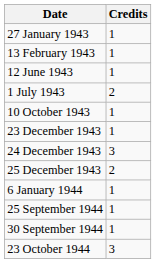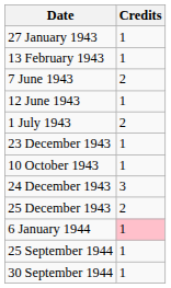 <table class="wikitable">
 <tr>
 <th>Date</th>
 <th>Credits</th>
 </tr>
 <tr>
 <td>27 January 1943</td>
 <td>1</td>
 </tr>
 <tr>
 <td>13 February 1943</td>
 <td>1</td>
 </tr>
 <tr>
+<td>7 June 1943</td>
+<td>2</td>
+</tr>
+<tr>
 <td>12 June 1943</td>
 <td>1</td>
 </tr>
 <tr>
 <td>1 July 1943</td>
 <td>2</td>
 </tr>
 <tr>
-<td>10 October 1943</td>
+<td>23 December 1943</td>
 <td>1</td>
 </tr>
 <tr>
-<td>23 December 1943</td>
+<td>10 October 1943</td>
 <td>1</td>
 </tr>
 <tr>
 <td>24 December 1943</td>
 <td>3</td>
 </tr>
 <tr>
 <td>25 December 1943</td>
 <td>2</td>
 </tr>
 <tr>
 <td>6 January 1944</td>
-<td>1</td>
+<td style="background: pink;">1</td>
 </tr>
 <tr>
 <td>25 September 1944</td>
 <td>1</td>
 </tr>
 <tr>
 <td>30 September 1944</td>
 <td>1</td>
 </tr>
-<tr>
-<td>23 October 1944</td>
-<td>3</td>
-</tr>
 </table>
